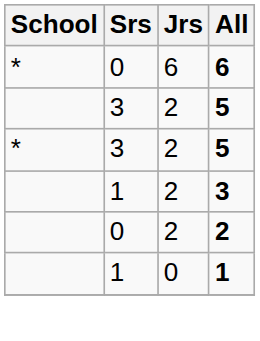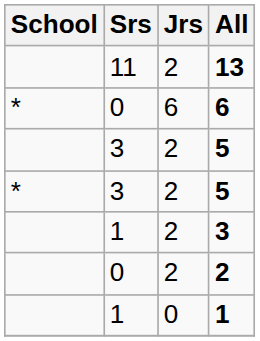 <table class="wikitable">
 <tr align=center>
 <th>School</th>
 <th>Srs</th>
 <th>Jrs</th>
 <th>All</th>
+</tr>
+<tr>
+<td><strong></strong></td>
+<td>11</td>
+<td>2</td>
+<td><strong>13</strong></td>
 </tr>
 <tr>
 <td><strong></strong>*</td>
 <td>0</td>
 <td>6</td>
 <td><strong>6</strong></td>
 </tr>
 <tr>
 <td><strong></strong></td>
 <td>3</td>
 <td>2</td>
 <td><strong>5</strong></td>
 </tr>
 <tr>
 <td><strong></strong>*</td>
 <td>3</td>
 <td>2</td>
 <td><strong>5</strong></td>
 </tr>
 <tr>
 <td><strong></strong></td>
 <td>1</td>
 <td>2</td>
 <td><strong>3</strong></td>
 </tr>
 <tr>
 <td><strong></strong></td>
 <td>0</td>
 <td>2</td>
 <td><strong>2</strong></td>
 </tr>
 <tr>
 <td><strong></strong></td>
 <td>1</td>
 <td>0</td>
 <td><strong>1</strong></td>
 </tr>
 <tr>
 </tr>
 </table>
